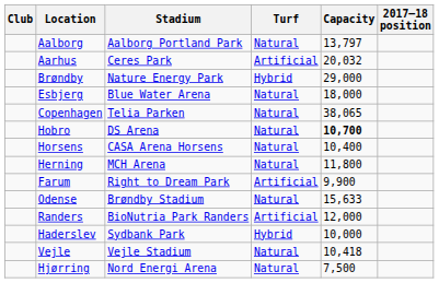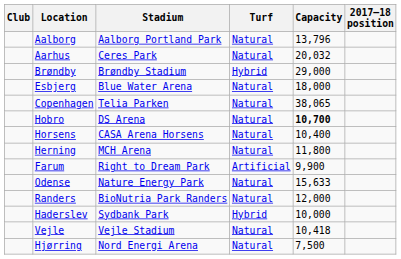 <table class="wikitable sortable">
 <tr>
 <th>Club</th>
 <th>Location</th>
 <th>Stadium</th>
 <th>Turf</th>
 <th>Capacity</th>
 <th>2017–18<br>position</th>
 </tr>
 <tr>
 <td></td>
 <td><a href='#'>Aalborg</a></td>
 <td><a href='#'>Aalborg Portland Park</a></td>
 <td><a href='#'>Natural</a></td>
-<td>13,797</td>
+<td>13,796</td>
 <td></td>
 </tr>
 <tr>
 <td></td>
 <td><a href='#'>Aarhus</a></td>
 <td><a href='#'>Ceres Park</a></td>
-<td><a href='#'>Artificial</a></td>
+<td><a href='#'>Natural</a></td>
 <td>20,032</td>
 <td></td>
 </tr>
 <tr>
 <td></td>
 <td><a href='#'>Brøndby</a></td>
-<td><a href='#'>Nature Energy Park</a></td>
+<td><a href='#'>Brøndby Stadium</a></td>
 <td><a href='#'>Hybrid</a></td>
 <td>29,000</td>
 <td></td>
 </tr>
 <tr>
 <td></td>
 <td><a href='#'>Esbjerg</a></td>
 <td><a href='#'>Blue Water Arena</a></td>
 <td><a href='#'>Natural</a></td>
 <td>18,000</td>
 <td></td>
 </tr>
 <tr>
 <td></td>
 <td><a href='#'>Copenhagen</a></td>
 <td><a href='#'>Telia Parken</a></td>
 <td><a href='#'>Natural</a></td>
 <td>38,065</td>
 <td></td>
 </tr>
 <tr>
 <td></td>
 <td><a href='#'>Hobro</a></td>
 <td><a href='#'>DS Arena</a></td>
 <td><a href='#'>Natural</a></td>
 <td><strong>10,700</strong></td>
 <td></td>
 </tr>
 <tr>
 <td></td>
 <td><a href='#'>Horsens</a></td>
 <td><a href='#'>CASA Arena Horsens</a></td>
 <td><a href='#'>Natural</a></td>
 <td>10,400</td>
 <td></td>
 </tr>
 <tr>
 <td></td>
 <td><a href='#'>Herning</a></td>
 <td><a href='#'>MCH Arena</a></td>
 <td><a href='#'>Natural</a></td>
 <td>11,800</td>
 <td></td>
 </tr>
 <tr>
 <td></td>
 <td><a href='#'>Farum</a></td>
 <td><a href='#'>Right to Dream Park</a></td>
 <td><a href='#'>Artificial</a></td>
 <td>9,900</td>
 <td></td>
 </tr>
 <tr>
 <td></td>
 <td><a href='#'>Odense</a></td>
-<td><a href='#'>Brøndby Stadium</a></td>
+<td><a href='#'>Nature Energy Park</a></td>
 <td><a href='#'>Natural</a></td>
 <td>15,633</td>
 <td></td>
 </tr>
 <tr>
 <td></td>
 <td><a href='#'>Randers</a></td>
 <td><a href='#'>BioNutria Park Randers</a></td>
-<td><a href='#'>Artificial</a></td>
+<td><a href='#'>Natural</a></td>
 <td>12,000</td>
 <td></td>
 </tr>
 <tr>
 <td></td>
 <td><a href='#'>Haderslev</a></td>
 <td><a href='#'>Sydbank Park</a></td>
 <td><a href='#'>Hybrid</a></td>
 <td>10,000</td>
 <td></td>
 </tr>
 <tr>
 <td></td>
 <td><a href='#'>Vejle</a></td>
 <td><a href='#'>Vejle Stadium</a></td>
 <td><a href='#'>Natural</a></td>
 <td>10,418</td>
 <td></td>
 </tr>
 <tr>
 <td></td>
 <td><a href='#'>Hjørring</a></td>
 <td><a href='#'>Nord Energi Arena</a></td>
 <td><a href='#'>Natural</a></td>
 <td>7,500</td>
 <td></td>
 </tr>
 </table>
